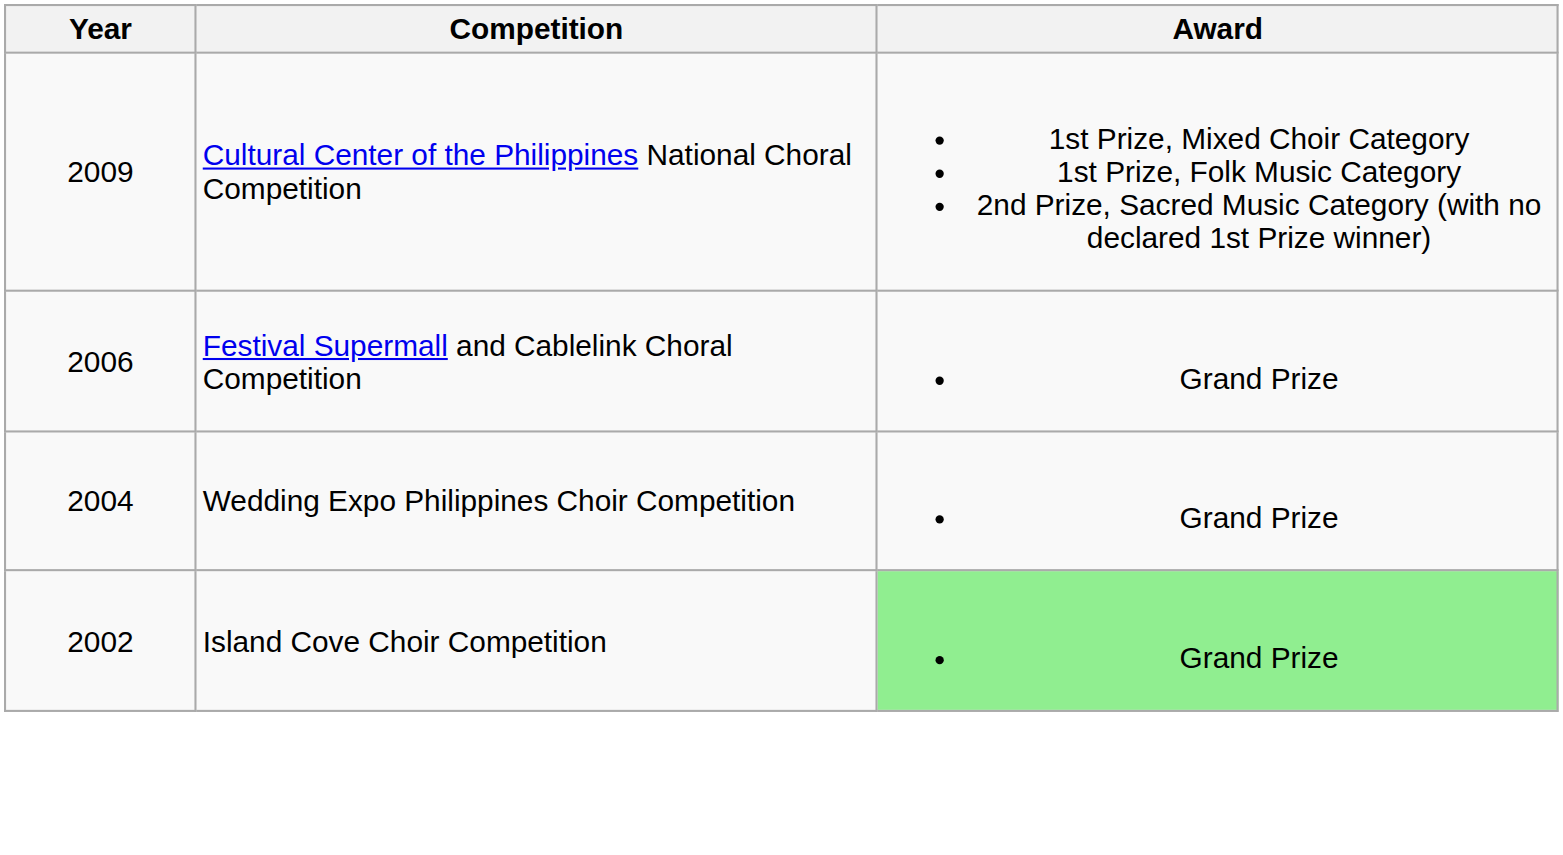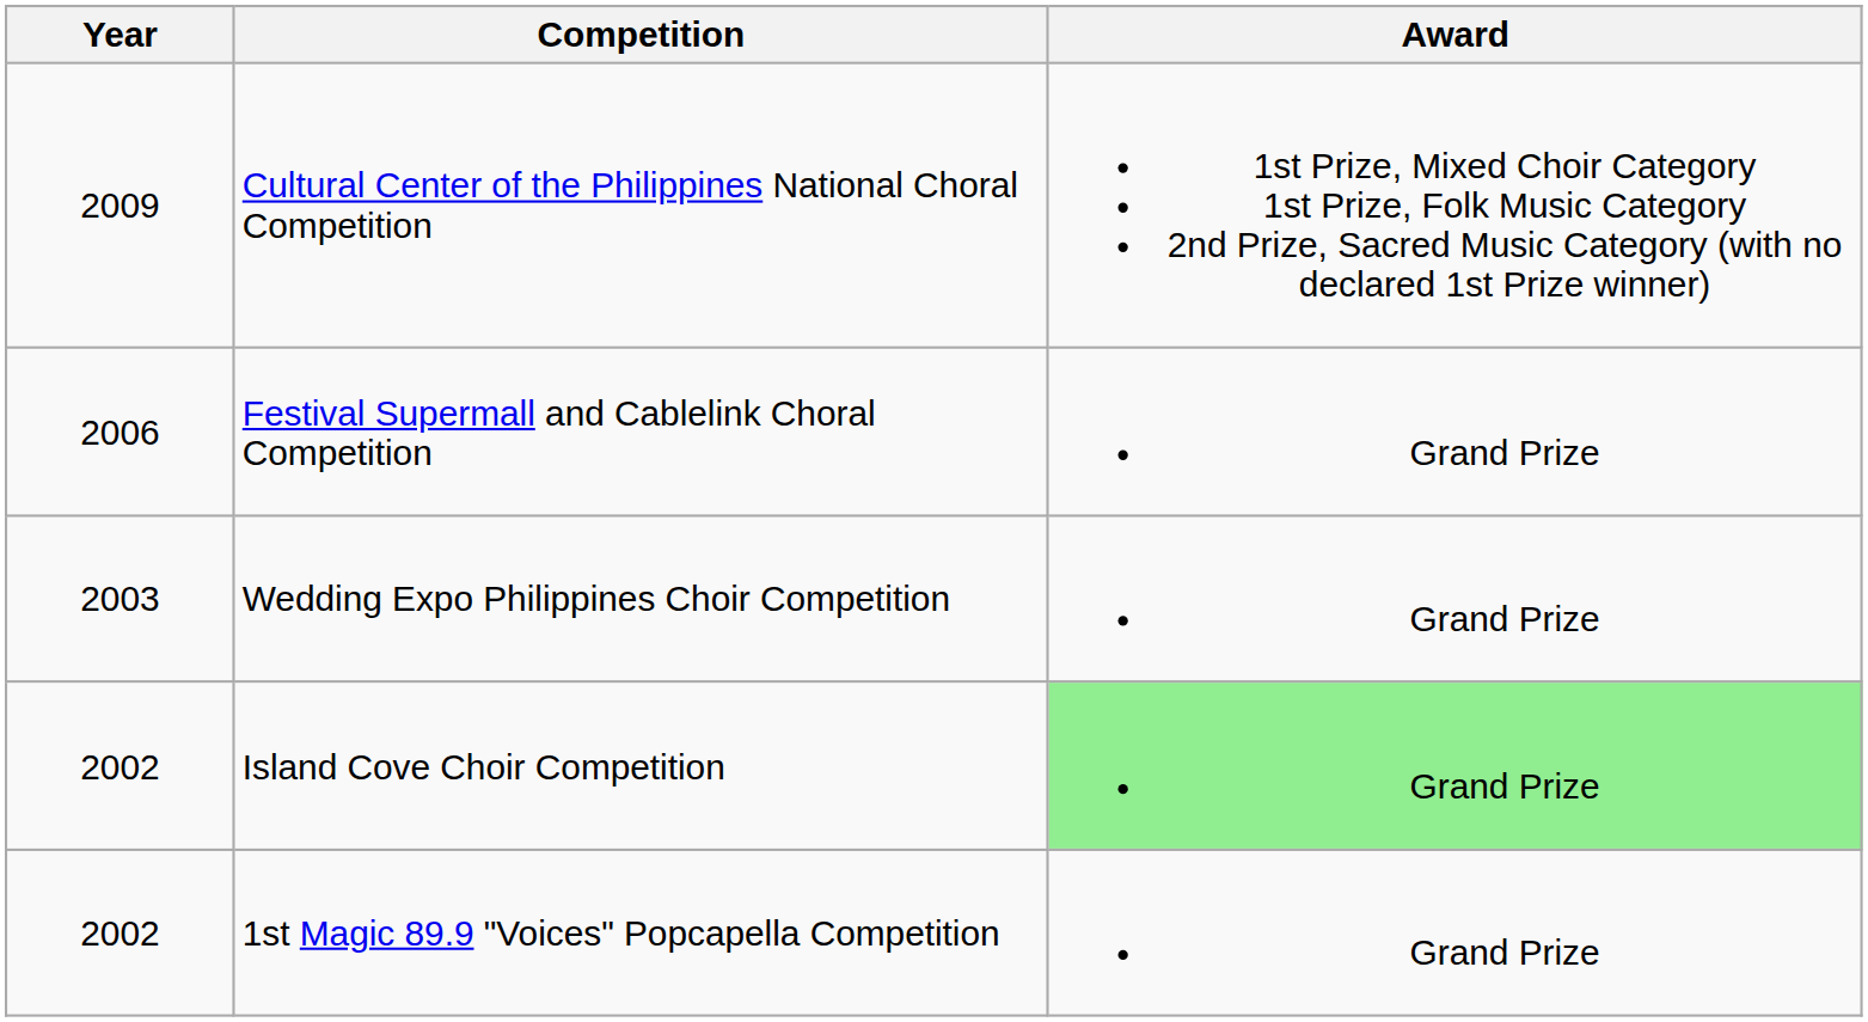 <table class="wikitable"  style="width:85%; font-size:90%; text-align:center;">
 <tr>
 <th width=7%>Year</th>
 <th style="width:25%;">Competition</th>
 <th style="width:25%;">Award</th>
 </tr>
 <tr>
 <td>2009</td>
 <td align=left><a href='#'>Cultural Center of the Philippines</a> National Choral Competition</td>
 <td><br><ul><li>1st Prize, Mixed Choir Category</li><li>1st Prize, Folk Music Category</li><li>2nd Prize, Sacred Music Category (with no declared 1st Prize winner)</li></ul></td>
 </tr>
 <tr>
 <td>2006</td>
 <td align=left><a href='#'>Festival Supermall</a> and Cablelink Choral Competition</td>
 <td><br><ul><li>Grand Prize</li></ul></td>
 </tr>
 <tr>
-<td>2004</td>
+<td>2003</td>
 <td align=left>Wedding Expo Philippines Choir Competition</td>
 <td><br><ul><li>Grand Prize</li></ul></td>
 </tr>
 <tr>
 <td>2002</td>
 <td align=left>Island Cove Choir Competition</td>
 <td style="background: lightgreen;"><br><ul><li>Grand Prize</li></ul></td>
 </tr>
+<tr>
+<td>2002</td>
+<td align=left>1st <a href='#'>Magic 89.9</a> "Voices" Popcapella Competition</td>
+<td><br><ul><li>Grand Prize</li></ul></td>
+</tr>
 </table>
